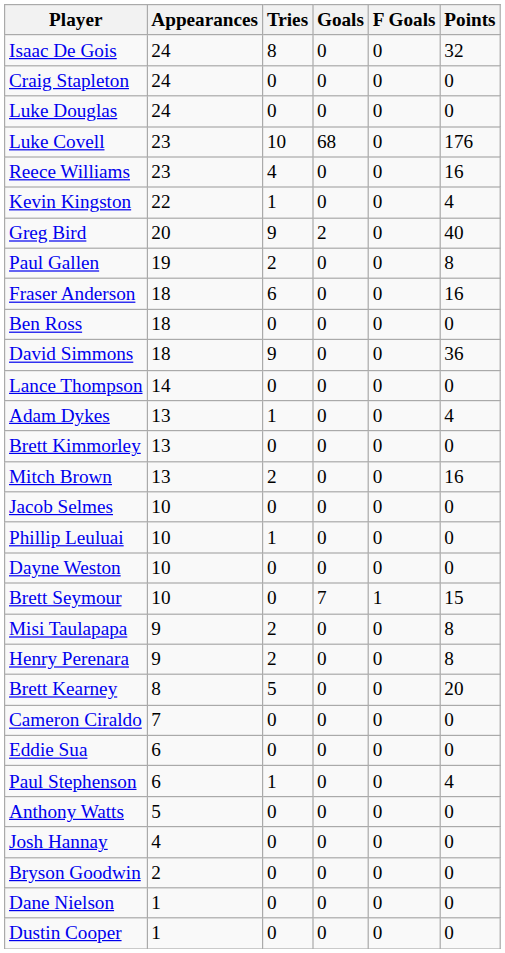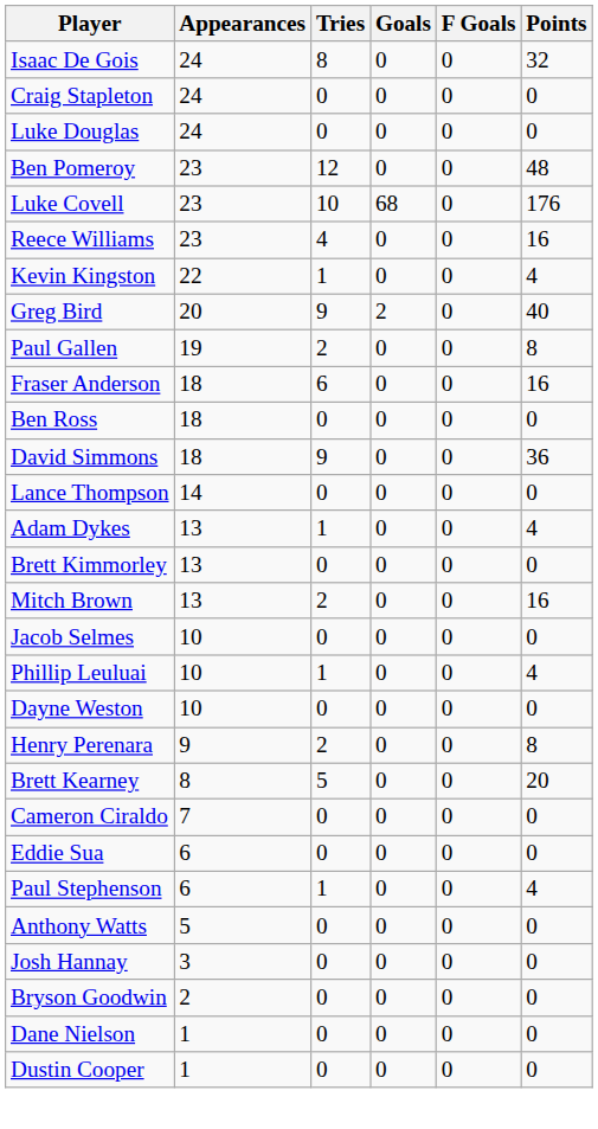 <table class="wikitable sortable">
 <tr>
 <th scope=col>Player</th>
 <th scope=col>Appearances</th>
 <th scope=col>Tries</th>
 <th scope=col>Goals</th>
 <th scope=col>F Goals</th>
 <th scope=col>Points</th>
 </tr>
 <tr>
 <td><a href='#'>Isaac De Gois</a></td>
 <td>24</td>
 <td>8</td>
 <td>0</td>
 <td>0</td>
 <td>32</td>
 </tr>
 <tr>
 <td><a href='#'>Craig Stapleton</a></td>
 <td>24</td>
 <td>0</td>
 <td>0</td>
 <td>0</td>
 <td>0</td>
 </tr>
 <tr>
 <td><a href='#'>Luke Douglas</a></td>
 <td>24</td>
 <td>0</td>
 <td>0</td>
 <td>0</td>
 <td>0</td>
+</tr>
+<tr>
+<td><a href='#'>Ben Pomeroy</a></td>
+<td>23</td>
+<td>12</td>
+<td>0</td>
+<td>0</td>
+<td>48</td>
 </tr>
 <tr>
 <td><a href='#'>Luke Covell</a></td>
 <td>23</td>
 <td>10</td>
 <td>68</td>
 <td>0</td>
 <td>176</td>
 </tr>
 <tr>
 <td><a href='#'>Reece Williams</a></td>
 <td>23</td>
 <td>4</td>
 <td>0</td>
 <td>0</td>
 <td>16</td>
 </tr>
 <tr>
 <td><a href='#'>Kevin Kingston</a></td>
 <td>22</td>
 <td>1</td>
 <td>0</td>
 <td>0</td>
 <td>4</td>
 </tr>
 <tr>
 <td><a href='#'>Greg Bird</a></td>
 <td>20</td>
 <td>9</td>
 <td>2</td>
 <td>0</td>
 <td>40</td>
 </tr>
 <tr>
 <td><a href='#'>Paul Gallen</a></td>
 <td>19</td>
 <td>2</td>
 <td>0</td>
 <td>0</td>
 <td>8</td>
 </tr>
 <tr>
 <td><a href='#'>Fraser Anderson</a></td>
 <td>18</td>
 <td>6</td>
 <td>0</td>
 <td>0</td>
 <td>16</td>
 </tr>
 <tr>
 <td><a href='#'>Ben Ross</a></td>
 <td>18</td>
 <td>0</td>
 <td>0</td>
 <td>0</td>
 <td>0</td>
 </tr>
 <tr>
 <td><a href='#'>David Simmons</a></td>
 <td>18</td>
 <td>9</td>
 <td>0</td>
 <td>0</td>
 <td>36</td>
 </tr>
 <tr>
 <td><a href='#'>Lance Thompson</a></td>
 <td>14</td>
 <td>0</td>
 <td>0</td>
 <td>0</td>
 <td>0</td>
 </tr>
 <tr>
 <td><a href='#'>Adam Dykes</a></td>
 <td>13</td>
 <td>1</td>
 <td>0</td>
 <td>0</td>
 <td>4</td>
 </tr>
 <tr>
 <td><a href='#'>Brett Kimmorley</a></td>
 <td>13</td>
 <td>0</td>
 <td>0</td>
 <td>0</td>
 <td>0</td>
 </tr>
 <tr>
 <td><a href='#'>Mitch Brown</a></td>
 <td>13</td>
 <td>2</td>
 <td>0</td>
 <td>0</td>
 <td>16</td>
 </tr>
 <tr>
 <td><a href='#'>Jacob Selmes</a></td>
 <td>10</td>
 <td>0</td>
 <td>0</td>
 <td>0</td>
 <td>0</td>
 </tr>
 <tr>
 <td><a href='#'>Phillip Leuluai</a></td>
 <td>10</td>
 <td>1</td>
 <td>0</td>
 <td>0</td>
-<td>0</td>
+<td>4</td>
 </tr>
 <tr>
 <td><a href='#'>Dayne Weston</a></td>
 <td>10</td>
 <td>0</td>
 <td>0</td>
 <td>0</td>
 <td>0</td>
-</tr>
-<tr>
-<td><a href='#'>Brett Seymour</a></td>
-<td>10</td>
-<td>0</td>
-<td>7</td>
-<td>1</td>
-<td>15</td>
-</tr>
-<tr>
-<td><a href='#'>Misi Taulapapa</a></td>
-<td>9</td>
-<td>2</td>
-<td>0</td>
-<td>0</td>
-<td>8</td>
 </tr>
 <tr>
 <td><a href='#'>Henry Perenara</a></td>
 <td>9</td>
 <td>2</td>
 <td>0</td>
 <td>0</td>
 <td>8</td>
 </tr>
 <tr>
 <td><a href='#'>Brett Kearney</a></td>
 <td>8</td>
 <td>5</td>
 <td>0</td>
 <td>0</td>
 <td>20</td>
 </tr>
 <tr>
 <td><a href='#'>Cameron Ciraldo</a></td>
 <td>7</td>
 <td>0</td>
 <td>0</td>
 <td>0</td>
 <td>0</td>
 </tr>
 <tr>
 <td><a href='#'>Eddie Sua</a></td>
 <td>6</td>
 <td>0</td>
 <td>0</td>
 <td>0</td>
 <td>0</td>
 </tr>
 <tr>
 <td><a href='#'>Paul Stephenson</a></td>
 <td>6</td>
 <td>1</td>
 <td>0</td>
 <td>0</td>
 <td>4</td>
 </tr>
 <tr>
 <td><a href='#'>Anthony Watts</a></td>
 <td>5</td>
 <td>0</td>
 <td>0</td>
 <td>0</td>
 <td>0</td>
 </tr>
 <tr>
 <td><a href='#'>Josh Hannay</a></td>
-<td>4</td>
+<td>3</td>
 <td>0</td>
 <td>0</td>
 <td>0</td>
 <td>0</td>
 </tr>
 <tr>
 <td><a href='#'>Bryson Goodwin</a></td>
 <td>2</td>
 <td>0</td>
 <td>0</td>
 <td>0</td>
 <td>0</td>
 </tr>
 <tr>
 <td><a href='#'>Dane Nielson</a></td>
 <td>1</td>
 <td>0</td>
 <td>0</td>
 <td>0</td>
 <td>0</td>
 </tr>
 <tr>
 <td><a href='#'>Dustin Cooper</a></td>
 <td>1</td>
 <td>0</td>
 <td>0</td>
 <td>0</td>
 <td>0</td>
 </tr>
 </table>
